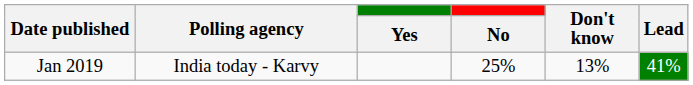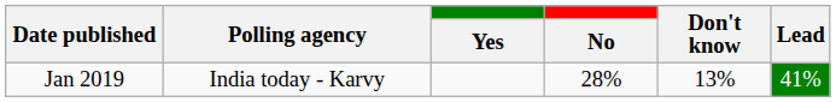 <table class="wikitable sortable" style="text-align:center;font-size:95%;line-height:16px">
 <tr>
 <th rowspan="2" width="100px">Date published</th>
 <th rowspan="2" width="175px">Polling agency</th>
 <th style="background:green"></th>
 <th style="background:red"></th>
 <th class="unsortable" rowspan="2" width="70px">Don't know</th>
 <th rowspan="2" width="20px">Lead</th>
 </tr>
 <tr>
 <th class="unsortable" width="70px">Yes</th>
 <th class="unsortable" width="70px">No</th>
 </tr>
 <tr>
 <td>Jan 2019</td>
 <td>India today - Karvy</td>
 <td></td>
-<td>25%</td>
+<td>28%</td>
 <td>13%</td>
 <td style="background:green; color:white">41%</td>
 </tr>
 </table>
